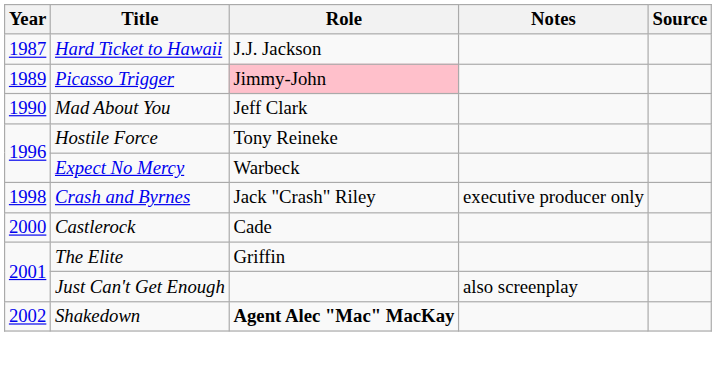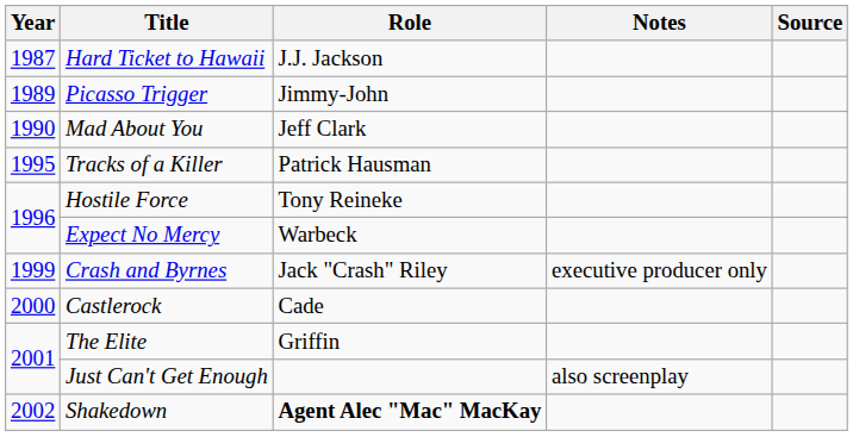 <table class="wikitable sortable plainrowheaders">
 <tr>
 <th>Year</th>
 <th>Title</th>
 <th>Role</th>
 <th class="unsortable">Notes</th>
 <th class="unsortable">Source</th>
 </tr>
 <tr>
 <td><a href='#'>1987</a></td>
 <td><em><a href='#'>Hard Ticket to Hawaii</a></em></td>
 <td>J.J. Jackson</td>
 <td></td>
 <td></td>
 </tr>
 <tr>
 <td><a href='#'>1989</a></td>
 <td><em><a href='#'>Picasso Trigger</a></em></td>
-<td style="background: pink;">Jimmy-John</td>
+<td>Jimmy-John</td>
 <td></td>
 <td></td>
 </tr>
 <tr>
 <td><a href='#'>1990</a></td>
 <td><em>Mad About You</em></td>
 <td>Jeff Clark</td>
+<td></td>
+<td></td>
+</tr>
+<tr>
+<td><a href='#'>1995</a></td>
+<td><em>Tracks of a Killer</em></td>
+<td>Patrick Hausman</td>
 <td></td>
 <td></td>
 </tr>
 <tr>
 <td rowspan="2"><a href='#'>1996</a></td>
 <td><em>Hostile Force</em></td>
 <td>Tony Reineke</td>
 <td></td>
 <td></td>
 </tr>
 <tr>
 <td><em><a href='#'>Expect No Mercy</a></em></td>
 <td>Warbeck</td>
 <td></td>
 <td></td>
 </tr>
 <tr>
-<td><a href='#'>1998</a></td>
+<td><a href='#'>1999</a></td>
 <td><em><a href='#'>Crash and Byrnes</a></em></td>
 <td>Jack "Crash" Riley</td>
 <td>executive producer only</td>
 <td></td>
 </tr>
 <tr>
 <td><a href='#'>2000</a></td>
 <td><em>Castlerock</em></td>
 <td>Cade</td>
 <td></td>
 <td></td>
 </tr>
 <tr>
 <td rowspan="2"><a href='#'>2001</a></td>
 <td><em>The Elite</em></td>
 <td>Griffin</td>
 <td></td>
 <td></td>
 </tr>
 <tr>
 <td><em>Just Can't Get Enough</em></td>
 <td></td>
 <td>also screenplay</td>
 <td></td>
 </tr>
 <tr>
 <td><a href='#'>2002</a></td>
 <td><em>Shakedown</em></td>
 <td><strong>Agent Alec "Mac" MacKay</strong></td>
 <td></td>
 <td></td>
 </tr>
 </table>
